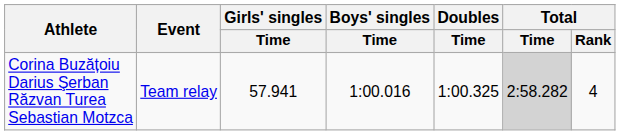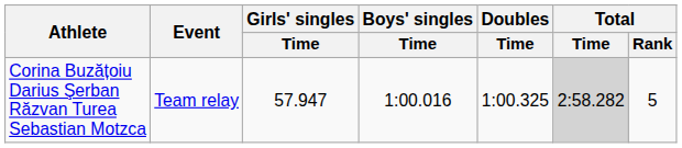 <table class="wikitable" style="font-size:90%">
 <tr>
 <th rowspan="2">Athlete</th>
 <th rowspan="2">Event</th>
 <th>Girls' singles</th>
 <th>Boys' singles</th>
 <th>Doubles</th>
 <th colspan=2>Total</th>
 </tr>
 <tr style="font-size:95%">
 <th>Time</th>
 <th>Time</th>
 <th>Time</th>
 <th>Time</th>
 <th>Rank</th>
 </tr>
 <tr align=center>
 <td align=left><a href='#'>Corina Buzățoiu</a><br><a href='#'>Darius Şerban</a><br><a href='#'>Răzvan Turea</a><br><a href='#'>Sebastian Motzca</a></td>
 <td align=left><a href='#'>Team relay</a></td>
-<td>57.941</td>
+<td>57.947</td>
 <td>1:00.016</td>
 <td>1:00.325</td>
 <td style="background: lightgrey;">2:58.282</td>
-<td>4</td>
+<td>5</td>
 </tr>
 </table>
